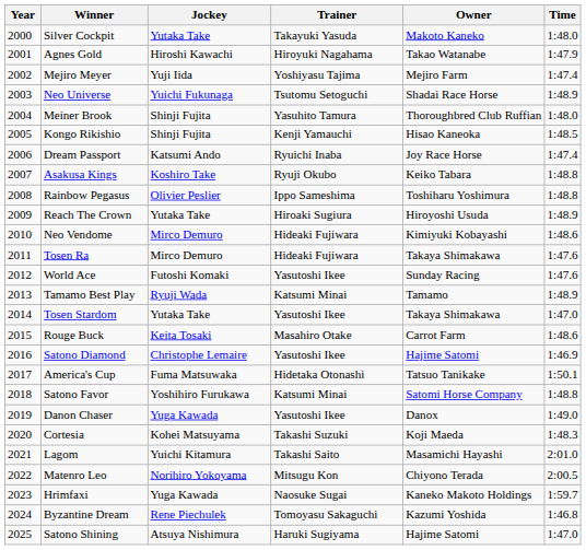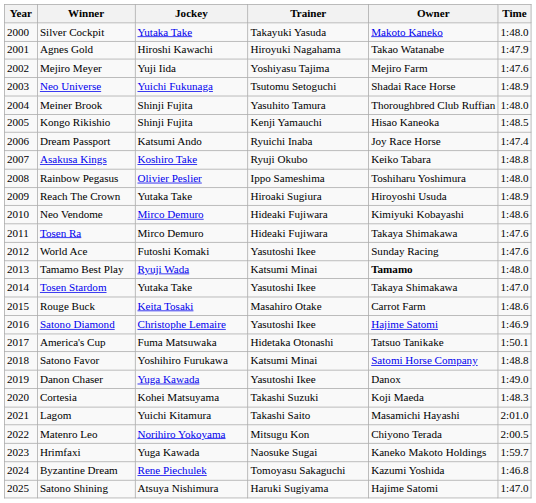 <table class="wikitable sortable" style="font-size:90%">
 <tr>
 <th width="36px">Year<br></th>
 <th width="120px">Winner<br></th>
 <th width="140px">Jockey<br></th>
 <th width="150px">Trainer<br></th>
 <th>Owner</th>
 <th>Time<br></th>
 </tr>
 <tr>
 <td>2000</td>
 <td>Silver Cockpit</td>
 <td><a href='#'>Yutaka Take</a></td>
 <td>Takayuki Yasuda</td>
 <td><a href='#'>Makoto Kaneko</a></td>
 <td>1:48.0</td>
 </tr>
 <tr>
 <td>2001</td>
 <td>Agnes Gold</td>
 <td>Hiroshi Kawachi</td>
 <td>Hiroyuki Nagahama</td>
 <td>Takao Watanabe</td>
 <td>1:47.9</td>
 </tr>
 <tr>
 <td>2002</td>
 <td>Mejiro Meyer</td>
 <td>Yuji Iida</td>
 <td>Yoshiyasu Tajima</td>
 <td>Mejiro Farm</td>
-<td>1:47.4</td>
+<td>1:47.6</td>
 </tr>
 <tr>
 <td>2003</td>
 <td><a href='#'>Neo Universe</a></td>
 <td><a href='#'>Yuichi Fukunaga</a></td>
 <td>Tsutomu Setoguchi</td>
 <td>Shadai Race Horse</td>
 <td>1:48.9</td>
 </tr>
 <tr>
 <td>2004</td>
 <td>Meiner Brook</td>
 <td>Shinji Fujita</td>
 <td>Yasuhito Tamura</td>
 <td>Thoroughbred Club Ruffian</td>
 <td>1:48.0</td>
 </tr>
 <tr>
 <td>2005</td>
 <td>Kongo Rikishio</td>
 <td>Shinji Fujita</td>
 <td>Kenji Yamauchi</td>
 <td>Hisao Kaneoka</td>
 <td>1:48.5</td>
 </tr>
 <tr>
 <td>2006</td>
 <td>Dream Passport</td>
 <td>Katsumi Ando</td>
 <td>Ryuichi Inaba</td>
 <td>Joy Race Horse</td>
 <td>1:47.4</td>
 </tr>
 <tr>
 <td>2007</td>
 <td><a href='#'>Asakusa Kings</a></td>
 <td><a href='#'>Koshiro Take</a></td>
 <td>Ryuji Okubo</td>
 <td>Keiko Tabara</td>
 <td>1:48.8</td>
 </tr>
 <tr>
 <td>2008</td>
 <td>Rainbow Pegasus</td>
 <td><a href='#'>Olivier Peslier</a></td>
 <td>Ippo Sameshima</td>
 <td>Toshiharu Yoshimura</td>
-<td>1:48.8</td>
+<td>1:48.0</td>
 </tr>
 <tr>
 <td>2009</td>
 <td>Reach The Crown</td>
 <td>Yutaka Take</td>
 <td>Hiroaki Sugiura</td>
 <td>Hiroyoshi Usuda</td>
 <td>1:48.9</td>
 </tr>
 <tr>
 <td>2010</td>
 <td>Neo Vendome</td>
 <td><a href='#'>Mirco Demuro</a></td>
 <td>Hideaki Fujiwara</td>
 <td>Kimiyuki Kobayashi</td>
 <td>1:48.6</td>
 </tr>
 <tr>
 <td>2011</td>
 <td><a href='#'>Tosen Ra</a></td>
 <td>Mirco Demuro</td>
 <td>Hideaki Fujiwara</td>
 <td>Takaya Shimakawa</td>
 <td>1:47.6</td>
 </tr>
 <tr>
 <td>2012</td>
 <td>World Ace</td>
 <td>Futoshi Komaki</td>
 <td>Yasutoshi Ikee</td>
 <td>Sunday Racing</td>
 <td>1:47.6</td>
 </tr>
 <tr>
 <td>2013</td>
 <td>Tamamo Best Play</td>
 <td><a href='#'>Ryuji Wada</a></td>
 <td>Katsumi Minai</td>
-<td>Tamamo</td>
-<td>1:48.9</td>
+<td><strong>Tamamo</strong></td>
+<td>1:48.0</td>
 </tr>
 <tr>
 <td>2014</td>
 <td><a href='#'>Tosen Stardom</a></td>
 <td>Yutaka Take</td>
 <td>Yasutoshi Ikee</td>
 <td>Takaya Shimakawa</td>
 <td>1:47.0</td>
 </tr>
 <tr>
 <td>2015</td>
 <td>Rouge Buck </td>
 <td><a href='#'>Keita Tosaki</a></td>
 <td>Masahiro Otake</td>
 <td>Carrot Farm</td>
 <td>1:48.6</td>
 </tr>
 <tr>
 <td>2016</td>
 <td><a href='#'>Satono Diamond</a></td>
 <td><a href='#'>Christophe Lemaire</a></td>
 <td>Yasutoshi Ikee</td>
 <td><a href='#'>Hajime Satomi</a></td>
 <td>1:46.9</td>
 </tr>
 <tr>
 <td>2017</td>
 <td>America's Cup</td>
 <td>Fuma Matsuwaka</td>
 <td>Hidetaka Otonashi</td>
 <td>Tatsuo Tanikake</td>
 <td>1:50.1 </td>
 </tr>
 <tr>
 <td>2018</td>
 <td>Satono Favor</td>
 <td>Yoshihiro Furukawa</td>
 <td>Katsumi Minai</td>
 <td><a href='#'>Satomi Horse Company</a></td>
 <td>1:48.8</td>
 </tr>
 <tr>
 <td>2019</td>
 <td>Danon Chaser</td>
 <td><a href='#'>Yuga Kawada</a></td>
 <td>Yasutoshi Ikee</td>
 <td>Danox</td>
 <td>1:49.0</td>
 </tr>
 <tr>
 <td>2020</td>
 <td>Cortesia</td>
 <td>Kohei Matsuyama</td>
 <td>Takashi Suzuki</td>
 <td>Koji Maeda</td>
 <td>1:48.3</td>
 </tr>
 <tr>
 <td>2021</td>
 <td>Lagom </td>
 <td>Yuichi Kitamura</td>
 <td>Takashi Saito</td>
 <td>Masamichi Hayashi</td>
 <td>2:01.0</td>
 </tr>
 <tr>
 <td>2022</td>
 <td>Matenro Leo </td>
 <td><a href='#'>Norihiro Yokoyama</a></td>
 <td>Mitsugu Kon</td>
 <td>Chiyono Terada</td>
 <td>2:00.5</td>
 </tr>
 <tr>
 <td>2023</td>
 <td>Hrimfaxi </td>
 <td>Yuga Kawada</td>
 <td>Naosuke Sugai</td>
 <td>Kaneko Makoto Holdings</td>
 <td>1:59.7</td>
 </tr>
 <tr>
 <td>2024</td>
 <td>Byzantine Dream</td>
 <td><a href='#'>Rene Piechulek</a></td>
 <td>Tomoyasu Sakaguchi</td>
 <td>Kazumi Yoshida</td>
 <td>1:46.8</td>
 </tr>
 <tr>
 <td>2025</td>
 <td>Satono Shining</td>
 <td>Atsuya Nishimura</td>
 <td>Haruki Sugiyama</td>
 <td>Hajime Satomi</td>
 <td>1:47.0</td>
 </tr>
 </table>
